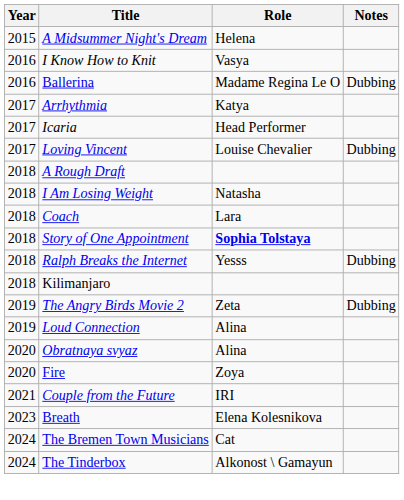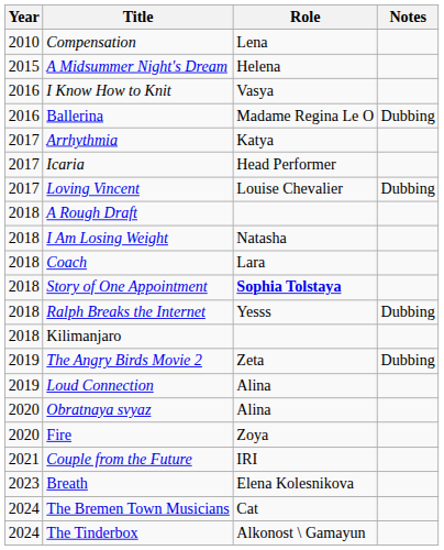 <table class="wikitable sortable">
 <tr>
 <th>Year</th>
 <th>Title</th>
 <th>Role</th>
 <th>Notes</th>
+</tr>
+<tr>
+<td>2010</td>
+<td><em>Compensation</em></td>
+<td>Lena</td>
+<td></td>
 </tr>
 <tr>
 <td>2015</td>
 <td><em> <a href='#'>A Midsummer Night's Dream</a></em></td>
 <td>Helena</td>
 <td></td>
 </tr>
 <tr>
 <td>2016</td>
 <td><em>I Know How to Knit</em></td>
 <td>Vasya</td>
 <td></td>
 </tr>
 <tr>
 <td>2016</td>
 <td><a href='#'>Ballerina</a></td>
 <td>Madame Regina Le O</td>
 <td>Dubbing</td>
 </tr>
 <tr>
 <td>2017</td>
 <td><em><a href='#'>Arrhythmia</a></em></td>
 <td>Katya</td>
 <td></td>
 </tr>
 <tr>
 <td>2017</td>
 <td><em>Icaria</em></td>
 <td>Head Performer</td>
 <td></td>
 </tr>
 <tr>
 <td>2017</td>
 <td><em><a href='#'>Loving Vincent</a></em></td>
 <td>Louise Chevalier</td>
 <td>Dubbing</td>
 </tr>
 <tr>
 <td>2018</td>
 <td><em><a href='#'>A Rough Draft</a></em></td>
 <td></td>
 <td></td>
 </tr>
 <tr>
 <td>2018</td>
 <td><em><a href='#'>I Am Losing Weight</a></em></td>
 <td>Natasha</td>
 <td></td>
 </tr>
 <tr>
 <td>2018</td>
 <td><em><a href='#'>Coach</a></em></td>
 <td>Lara</td>
 <td></td>
 </tr>
 <tr>
 <td>2018</td>
 <td><em><a href='#'>Story of One Appointment</a></em></td>
 <td><strong><a href='#'>Sophia Tolstaya</a></strong></td>
 <td></td>
 </tr>
 <tr>
 <td>2018</td>
 <td><em><a href='#'>Ralph Breaks the Internet</a></em></td>
 <td>Yesss</td>
 <td>Dubbing</td>
 </tr>
 <tr>
 <td>2018</td>
 <td>Kilimanjaro</td>
 <td></td>
 <td></td>
 </tr>
 <tr>
 <td>2019</td>
 <td><em><a href='#'>The Angry Birds Movie 2</a></em></td>
 <td>Zeta</td>
 <td>Dubbing</td>
 </tr>
 <tr>
 <td>2019</td>
 <td><em><a href='#'>Loud Connection</a></em></td>
 <td>Alina</td>
 <td></td>
 </tr>
 <tr>
 <td>2020</td>
 <td><em><a href='#'>Obratnaya svyaz</a></em></td>
 <td>Alina</td>
 <td></td>
 </tr>
 <tr>
 <td>2020</td>
 <td><a href='#'>Fire</a></td>
 <td>Zoya</td>
 <td></td>
 </tr>
 <tr>
 <td>2021</td>
 <td><em><a href='#'>Couple from the Future</a></em></td>
 <td>IRI</td>
 <td></td>
 </tr>
 <tr>
 <td>2023</td>
 <td><a href='#'>Breath</a></td>
 <td>Elena Kolesnikova</td>
 <td></td>
 </tr>
 <tr>
 <td>2024</td>
 <td><a href='#'>The Bremen Town Musicians</a></td>
 <td>Cat</td>
 <td></td>
 </tr>
 <tr>
 <td>2024</td>
 <td><a href='#'>The Tinderbox</a></td>
 <td>Alkonost \ Gamayun</td>
 <td></td>
 </tr>
 </table>
